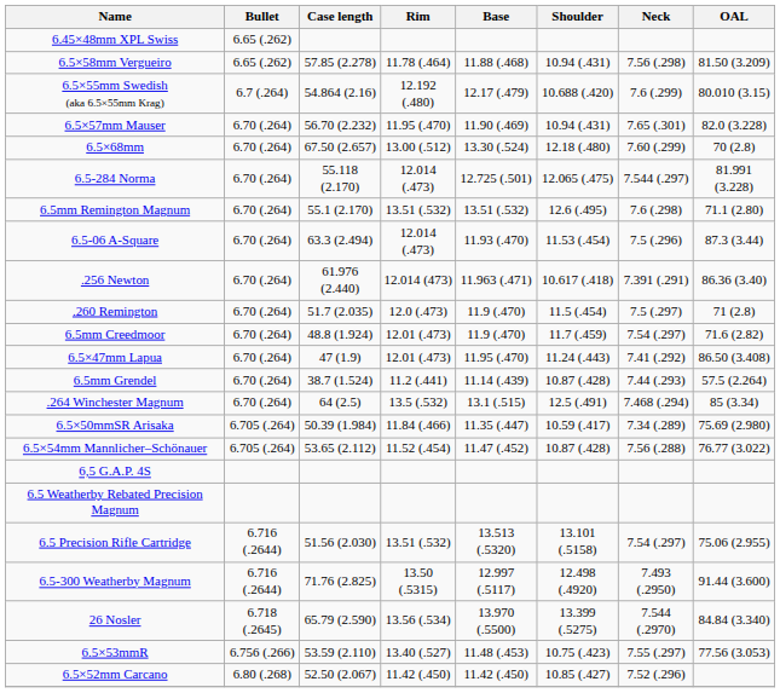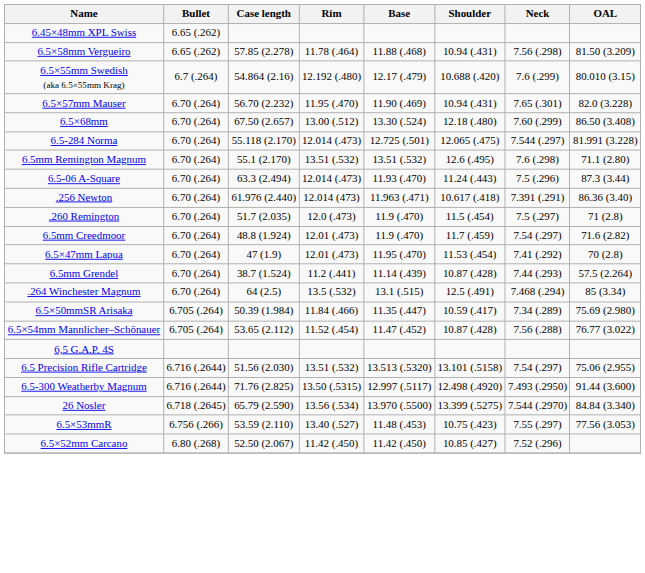 <table class="wikitable sortable" style="font-size: 9pt; width:700px; text-align:center">
 <tr>
 <th>Name</th>
 <th data-sort-type="number">Bullet</th>
 <th data-sort-type="number">Case length</th>
 <th data-sort-type="number">Rim</th>
 <th data-sort-type="number">Base</th>
 <th data-sort-type="number">Shoulder</th>
 <th data-sort-type="number">Neck</th>
 <th>OAL</th>
 </tr>
 <tr>
 <td><a href='#'>6.45×48mm XPL Swiss</a></td>
 <td>6.65 (.262)</td>
 <td></td>
 <td></td>
 <td></td>
 <td></td>
 <td></td>
 <td></td>
 </tr>
 <tr>
 <td><a href='#'>6.5×58mm Vergueiro</a></td>
 <td>6.65 (.262)</td>
 <td>57.85 (2.278)</td>
 <td>11.78 (.464)</td>
 <td>11.88 (.468)</td>
 <td>10.94 (.431)</td>
 <td>7.56 (.298)</td>
 <td>81.50 (3.209)</td>
 </tr>
 <tr>
 <td><a href='#'>6.5×55mm Swedish</a> <br> <small>(aka 6.5×55mm Krag)</small></td>
 <td>6.7 (.264)</td>
 <td>54.864 (2.16)</td>
 <td>12.192 (.480)</td>
 <td>12.17 (.479)</td>
 <td>10.688 (.420)</td>
 <td>7.6 (.299)</td>
 <td>80.010 (3.15)</td>
 </tr>
 <tr>
 <td><a href='#'>6.5×57mm Mauser</a></td>
 <td>6.70 (.264)</td>
 <td>56.70 (2.232)</td>
 <td>11.95 (.470)</td>
 <td>11.90 (.469)</td>
 <td>10.94 (.431)</td>
 <td>7.65 (.301)</td>
 <td>82.0 (3.228)</td>
 </tr>
 <tr>
 <td><a href='#'>6.5×68mm</a></td>
 <td>6.70 (.264)</td>
 <td>67.50 (2.657)</td>
 <td>13.00 (.512)</td>
 <td>13.30 (.524)</td>
 <td>12.18 (.480)</td>
 <td>7.60 (.299)</td>
-<td>70 (2.8)</td>
+<td>86.50 (3.408)</td>
 </tr>
 <tr>
 <td><a href='#'>6.5-284 Norma</a></td>
 <td>6.70 (.264)</td>
 <td>55.118 (2.170)</td>
 <td>12.014 (.473)</td>
 <td>12.725 (.501)</td>
 <td>12.065 (.475)</td>
 <td>7.544 (.297)</td>
 <td>81.991 (3.228)</td>
 </tr>
 <tr>
 <td><a href='#'>6.5mm Remington Magnum</a></td>
 <td>6.70 (.264)</td>
 <td>55.1 (2.170)</td>
 <td>13.51 (.532)</td>
 <td>13.51 (.532)</td>
 <td>12.6 (.495)</td>
 <td>7.6 (.298)</td>
 <td>71.1 (2.80)</td>
 </tr>
 <tr>
 <td><a href='#'>6.5-06 A-Square</a></td>
 <td>6.70 (.264)</td>
 <td>63.3 (2.494)</td>
 <td>12.014 (.473)</td>
 <td>11.93 (.470)</td>
-<td>11.53 (.454)</td>
+<td>11.24 (.443)</td>
 <td>7.5 (.296)</td>
 <td>87.3 (3.44)</td>
 </tr>
 <tr>
 <td><a href='#'>.256 Newton</a></td>
 <td>6.70 (.264)</td>
 <td>61.976 (2.440)</td>
 <td>12.014 (473)</td>
 <td>11.963 (.471)</td>
 <td>10.617 (.418)</td>
 <td>7.391 (.291)</td>
 <td>86.36 (3.40)</td>
 </tr>
 <tr>
 <td><a href='#'>.260 Remington</a></td>
 <td>6.70 (.264)</td>
 <td>51.7 (2.035)</td>
 <td>12.0 (.473)</td>
 <td>11.9 (.470)</td>
 <td>11.5 (.454)</td>
 <td>7.5 (.297)</td>
 <td>71 (2.8)</td>
 </tr>
 <tr>
 <td><a href='#'>6.5mm Creedmoor</a></td>
 <td>6.70 (.264)</td>
 <td>48.8 (1.924)</td>
 <td>12.01 (.473)</td>
 <td>11.9 (.470)</td>
 <td>11.7 (.459)</td>
 <td>7.54 (.297)</td>
 <td>71.6 (2.82)</td>
 </tr>
 <tr>
 <td><a href='#'>6.5×47mm Lapua</a></td>
 <td>6.70 (.264)</td>
 <td>47 (1.9)</td>
 <td>12.01 (.473)</td>
 <td>11.95 (.470)</td>
-<td>11.24 (.443)</td>
+<td>11.53 (.454)</td>
 <td>7.41 (.292)</td>
-<td>86.50 (3.408)</td>
+<td>70 (2.8)</td>
 </tr>
 <tr>
 <td><a href='#'>6.5mm Grendel</a></td>
 <td>6.70 (.264)</td>
 <td>38.7 (1.524)</td>
 <td>11.2 (.441)</td>
 <td>11.14 (.439)</td>
 <td>10.87 (.428)</td>
 <td>7.44 (.293)</td>
 <td>57.5 (2.264)</td>
 </tr>
 <tr>
 <td><a href='#'>.264 Winchester Magnum</a></td>
 <td>6.70 (.264)</td>
 <td>64 (2.5)</td>
 <td>13.5 (.532)</td>
 <td>13.1 (.515)</td>
 <td>12.5 (.491)</td>
 <td>7.468 (.294)</td>
 <td>85 (3.34)</td>
 </tr>
 <tr>
 <td><a href='#'>6.5×50mmSR Arisaka</a></td>
 <td>6.705 (.264)</td>
 <td>50.39 (1.984)</td>
 <td>11.84 (.466)</td>
 <td>11.35 (.447)</td>
 <td>10.59 (.417)</td>
 <td>7.34 (.289)</td>
 <td>75.69 (2.980)</td>
 </tr>
 <tr>
 <td><a href='#'>6.5×54mm Mannlicher–Schönauer</a></td>
 <td>6.705 (.264)</td>
 <td>53.65 (2.112)</td>
 <td>11.52 (.454)</td>
 <td>11.47 (.452)</td>
 <td>10.87 (.428)</td>
 <td>7.56 (.288)</td>
 <td>76.77 (3.022)</td>
 </tr>
 <tr>
 <td><a href='#'>6,5 G.A.P. 4S</a></td>
-<td></td>
-<td></td>
-<td></td>
-<td></td>
-<td></td>
-<td></td>
-<td></td>
-</tr>
-<tr>
-<td><a href='#'>6.5 Weatherby Rebated Precision Magnum</a></td>
 <td></td>
 <td></td>
 <td></td>
 <td></td>
 <td></td>
 <td></td>
 <td></td>
 </tr>
 <tr>
 <td><a href='#'>6.5 Precision Rifle Cartridge</a></td>
 <td>6.716 (.2644)</td>
 <td>51.56 (2.030)</td>
 <td>13.51 (.532)</td>
 <td>13.513 (.5320)</td>
 <td>13.101 (.5158)</td>
 <td>7.54 (.297)</td>
 <td>75.06 (2.955)</td>
 </tr>
 <tr>
 <td><a href='#'>6.5-300 Weatherby Magnum</a></td>
 <td>6.716 (.2644)</td>
 <td>71.76 (2.825)</td>
 <td>13.50 (.5315)</td>
 <td>12.997 (.5117)</td>
 <td>12.498 (.4920)</td>
 <td>7.493 (.2950)</td>
 <td>91.44 (3.600)</td>
 </tr>
 <tr>
 <td><a href='#'>26 Nosler</a></td>
 <td>6.718 (.2645)</td>
 <td>65.79 (2.590)</td>
 <td>13.56 (.534)</td>
 <td>13.970 (.5500)</td>
 <td>13.399 (.5275)</td>
 <td>7.544 (.2970)</td>
 <td>84.84 (3.340)</td>
 </tr>
 <tr>
 <td><a href='#'>6.5×53mmR</a></td>
 <td>6.756 (.266)</td>
 <td>53.59 (2.110)</td>
 <td>13.40 (.527)</td>
 <td>11.48 (.453)</td>
 <td>10.75 (.423)</td>
 <td>7.55 (.297)</td>
 <td>77.56 (3.053)</td>
 </tr>
 <tr>
 <td><a href='#'>6.5×52mm Carcano</a></td>
 <td>6.80 (.268)</td>
 <td>52.50 (2.067)</td>
 <td>11.42 (.450)</td>
 <td>11.42 (.450)</td>
 <td>10.85 (.427)</td>
 <td>7.52 (.296)</td>
 <td></td>
 </tr>
 <tr>
 </tr>
 </table>
